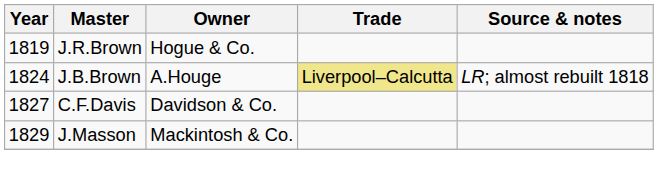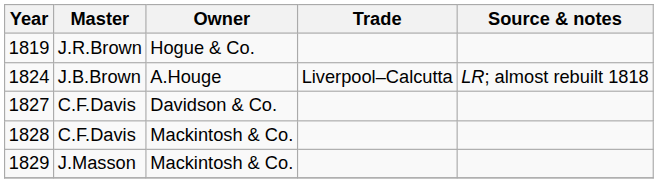 <table class=" wikitable">
 <tr>
 <th>Year</th>
 <th>Master</th>
 <th>Owner</th>
 <th>Trade</th>
 <th>Source & notes</th>
 </tr>
 <tr>
 <td>1819</td>
 <td>J.R.Brown</td>
 <td>Hogue & Co.</td>
 <td></td>
 <td></td>
 </tr>
 <tr>
 <td>1824</td>
 <td>J.B.Brown</td>
 <td>A.Houge</td>
-<td style="background: khaki;">Liverpool–Calcutta</td>
+<td>Liverpool–Calcutta</td>
 <td><em>LR</em>; almost rebuilt 1818</td>
 </tr>
 <tr>
 <td>1827</td>
 <td>C.F.Davis</td>
 <td>Davidson & Co.</td>
+<td></td>
+<td></td>
+</tr>
+<tr>
+<td>1828</td>
+<td>C.F.Davis</td>
+<td>Mackintosh & Co.</td>
 <td></td>
 <td></td>
 </tr>
 <tr>
 <td>1829</td>
 <td>J.Masson</td>
 <td>Mackintosh & Co.</td>
 <td></td>
 <td></td>
 </tr>
 <tr>
 </tr>
 </table>
